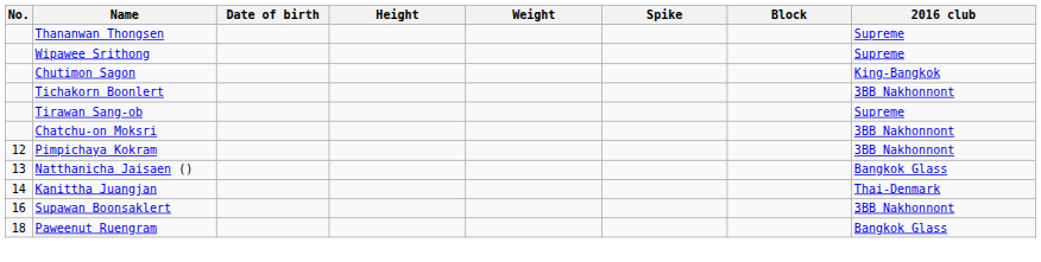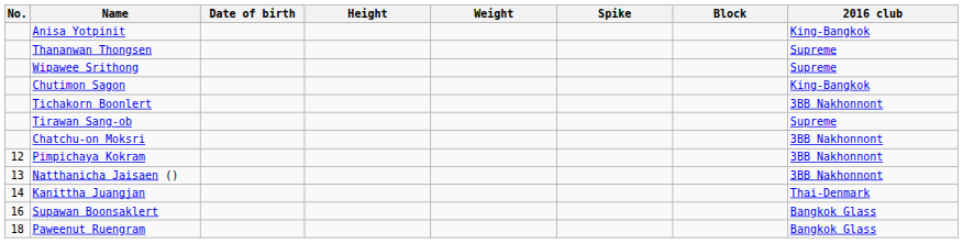 <table class="wikitable sortable" style="text-align:center;">
 <tr>
 <th>No.</th>
 <th style="width:15em">Name</th>
 <th style="width:9em">Date of birth</th>
 <th style="width:11em">Height</th>
 <th style="width:11em">Weight</th>
 <th style="width:10em">Spike</th>
 <th style="width:10em">Block</th>
 <th style="width:15em">2016 club</th>
+</tr>
+<tr>
+<td></td>
+<td align=left><a href='#'>Anisa Yotpinit</a></td>
+<td align=right></td>
+<td></td>
+<td></td>
+<td></td>
+<td></td>
+<td align=left> <a href='#'>King-Bangkok</a></td>
 </tr>
 <tr>
 <td></td>
 <td align=left><a href='#'>Thananwan Thongsen</a></td>
 <td align=right></td>
 <td></td>
 <td></td>
 <td></td>
 <td></td>
 <td align=left> <a href='#'>Supreme</a></td>
 </tr>
 <tr>
 <td></td>
 <td align=left><a href='#'>Wipawee Srithong</a></td>
 <td align=right></td>
 <td></td>
 <td></td>
 <td></td>
 <td></td>
 <td align=left> <a href='#'>Supreme</a></td>
 </tr>
 <tr>
 <td></td>
 <td align=left><a href='#'>Chutimon Sagon</a></td>
 <td align=right></td>
 <td></td>
 <td></td>
 <td></td>
 <td></td>
 <td align=left> <a href='#'>King-Bangkok</a></td>
 </tr>
 <tr>
 <td></td>
 <td align=left><a href='#'>Tichakorn Boonlert</a></td>
 <td align=right></td>
 <td></td>
 <td></td>
 <td></td>
 <td></td>
 <td align=left> <a href='#'>3BB Nakhonnont</a></td>
 </tr>
 <tr>
 <td></td>
 <td align=left><a href='#'>Tirawan Sang-ob</a></td>
 <td align=right></td>
 <td></td>
 <td></td>
 <td></td>
 <td></td>
 <td align=left> <a href='#'>Supreme</a></td>
 </tr>
 <tr>
 <td></td>
 <td align=left><a href='#'>Chatchu-on Moksri</a></td>
 <td align=right></td>
 <td></td>
 <td></td>
 <td></td>
 <td></td>
 <td align=left> <a href='#'>3BB Nakhonnont</a></td>
 </tr>
 <tr>
 <td>12</td>
 <td align=left><a href='#'>Pimpichaya Kokram</a></td>
 <td align=right></td>
 <td></td>
 <td></td>
 <td></td>
 <td></td>
 <td align=left> <a href='#'>3BB Nakhonnont</a></td>
 </tr>
 <tr>
 <td>13</td>
 <td align=left><a href='#'>Natthanicha Jaisaen</a> ()</td>
 <td align=right></td>
 <td></td>
 <td></td>
 <td></td>
 <td></td>
-<td align=left> <a href='#'>Bangkok Glass</a></td>
+<td align=left> <a href='#'>3BB Nakhonnont</a></td>
 </tr>
 <tr>
 <td>14</td>
 <td align=left><a href='#'>Kanittha Juangjan</a></td>
 <td align=right></td>
 <td></td>
 <td></td>
 <td></td>
 <td></td>
 <td align=left> <a href='#'>Thai-Denmark</a></td>
 </tr>
 <tr>
 <td>16</td>
 <td align=left><a href='#'>Supawan Boonsaklert</a></td>
 <td align=right></td>
 <td></td>
 <td></td>
 <td></td>
 <td></td>
-<td align=left> <a href='#'>3BB Nakhonnont</a></td>
+<td align=left> <a href='#'>Bangkok Glass</a></td>
 </tr>
 <tr>
 <td>18</td>
 <td align=left><a href='#'>Paweenut Ruengram</a></td>
 <td align=right></td>
 <td></td>
 <td></td>
 <td></td>
 <td></td>
 <td align=left> <a href='#'>Bangkok Glass</a></td>
 </tr>
 </table>
